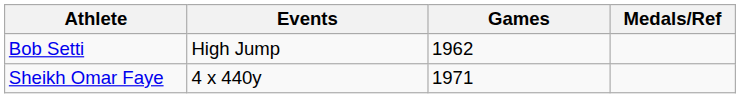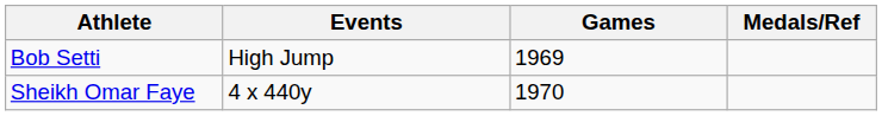 <table class="wikitable">
 <tr>
 <th width=150>Athlete</th>
 <th width=200>Events</th>
 <th width=150>Games</th>
 <th width=100>Medals/Ref</th>
 </tr>
 <tr>
 <td><a href='#'>Bob Setti</a></td>
 <td>High Jump</td>
-<td>1962</td>
+<td>1969</td>
 <td></td>
 </tr>
 <tr>
 <td><a href='#'>Sheikh Omar Faye</a></td>
 <td>4 x 440y</td>
-<td>1971</td>
+<td>1970</td>
 <td></td>
 </tr>
 </table>
